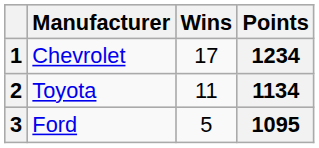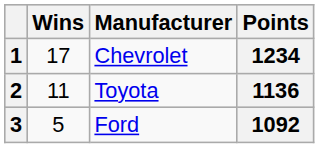 <table class="wikitable" style="font-size:85%; text-align:center;">
 <tr>
 <th></th>
+<th>Wins</th>
 <th>Manufacturer</th>
-<th>Wins</th>
 <th>Points</th>
 </tr>
 <tr>
 <th>1</th>
+<td>17</td>
 <td align=left><a href='#'>Chevrolet</a></td>
-<td>17</td>
 <th>1234</th>
 </tr>
 <tr>
 <th>2</th>
+<td>11</td>
 <td align=left><a href='#'>Toyota</a></td>
-<td>11</td>
-<th>1134</th>
+<th>1136</th>
 </tr>
 <tr>
 <th>3</th>
+<td>5</td>
 <td align=left><a href='#'>Ford</a></td>
-<td>5</td>
-<th>1095</th>
+<th>1092</th>
 </tr>
 </table>
